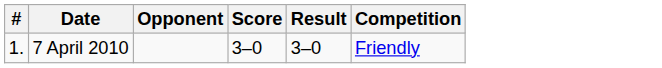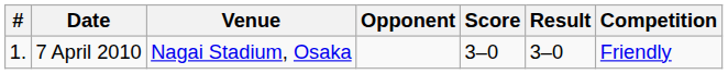 <table class="wikitable">
 <tr>
 <th>#</th>
 <th>Date</th>
+<th>Venue</th>
 <th>Opponent</th>
 <th>Score</th>
 <th>Result</th>
 <th>Competition</th>
 </tr>
 <tr>
 <td>1.</td>
 <td>7 April 2010</td>
+<td><a href='#'>Nagai Stadium</a>, <a href='#'>Osaka</a></td>
 <td></td>
 <td>3–0</td>
 <td>3–0</td>
 <td><a href='#'>Friendly</a></td>
 </tr>
 </table>
